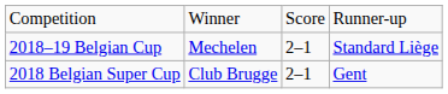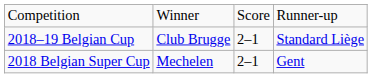 <table class="wikitable">
 <tr>
 <td>Competition</td>
 <td>Winner</td>
 <td>Score</td>
 <td>Runner-up</td>
 </tr>
 <tr>
 <td align=left><a href='#'>2018–19 Belgian Cup</a></td>
-<td><a href='#'>Mechelen</a></td>
+<td><a href='#'>Club Brugge</a></td>
 <td align=left>2–1</td>
 <td><a href='#'>Standard Liège</a></td>
 </tr>
 <tr>
 <td><a href='#'>2018 Belgian Super Cup</a></td>
-<td><a href='#'>Club Brugge</a></td>
+<td><a href='#'>Mechelen</a></td>
 <td align=left>2–1</td>
 <td><a href='#'>Gent</a></td>
 </tr>
 </table>
